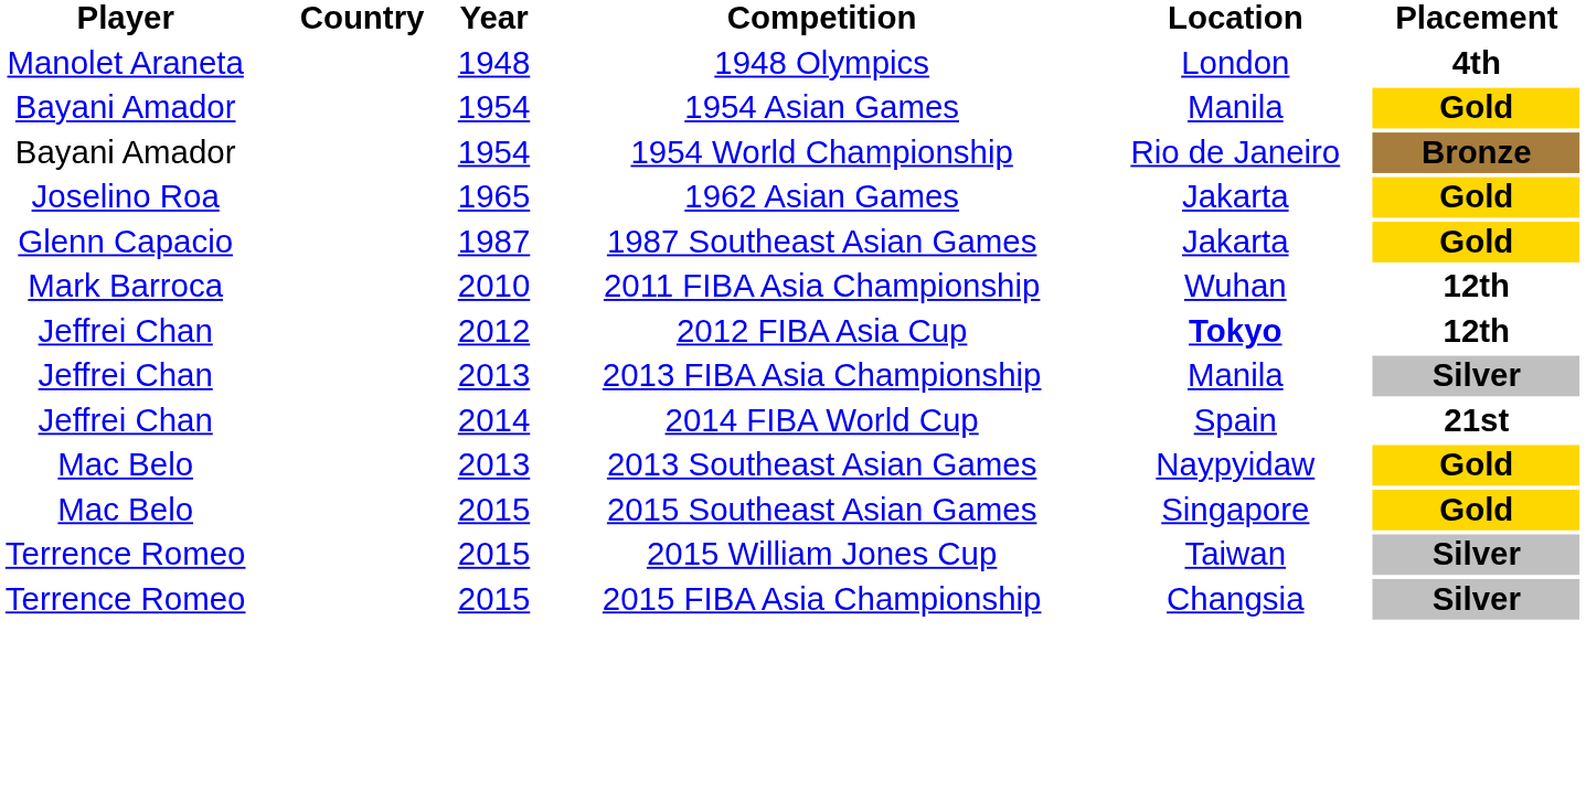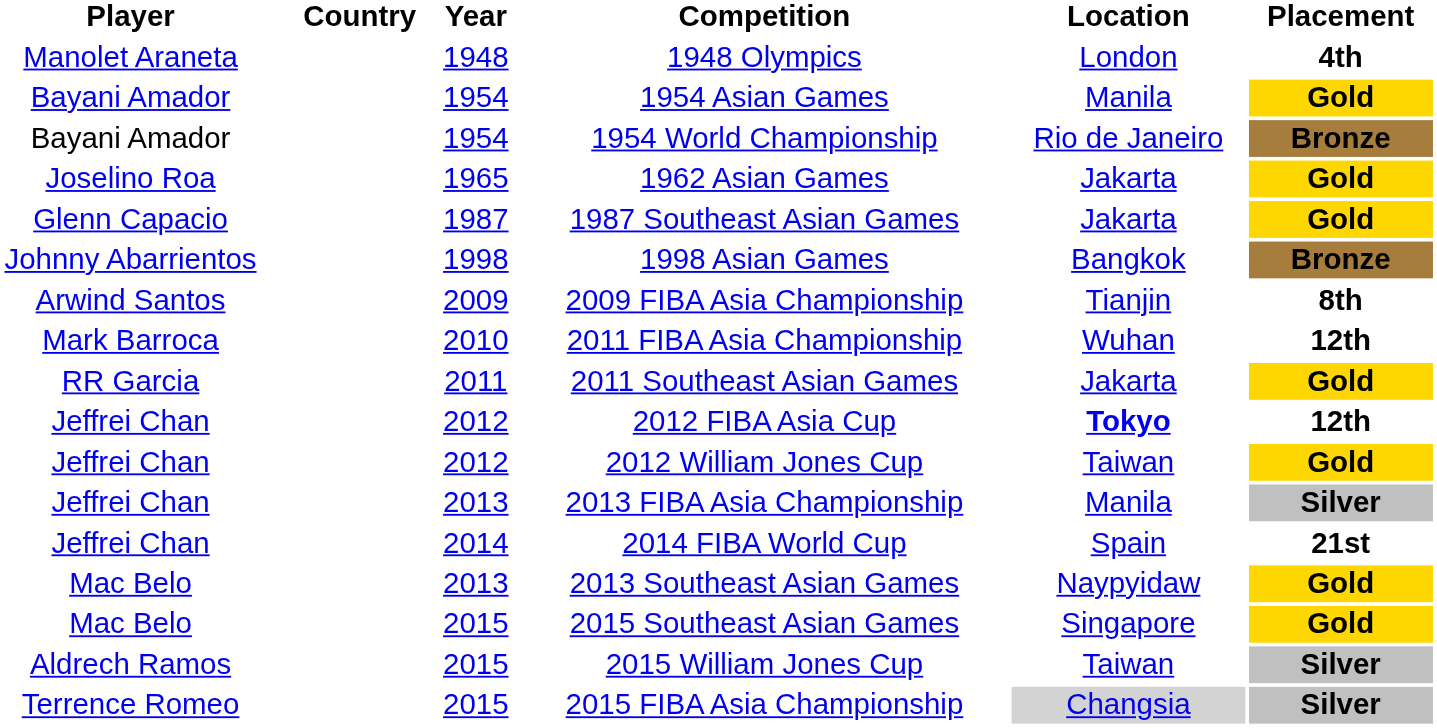 <table class="toccolours" style="text-align:center; width:800px;">
 <tr>
 <th>Player</th>
 <th>Country</th>
 <th>Year</th>
 <th>Competition</th>
 <th>Location</th>
 <th>Placement</th>
 </tr>
 <tr>
 <td><a href='#'>Manolet Araneta</a></td>
 <td></td>
 <td><a href='#'>1948</a></td>
 <td><a href='#'>1948 Olympics</a></td>
 <td><a href='#'>London</a></td>
 <td><strong>4th</strong></td>
 </tr>
 <tr>
 <td><a href='#'>Bayani Amador</a></td>
 <td></td>
 <td><a href='#'>1954</a></td>
 <td><a href='#'>1954 Asian Games</a></td>
 <td><a href='#'>Manila</a></td>
 <td style="background:gold;"><strong>Gold</strong></td>
 <td></td>
 </tr>
 <tr>
 <td>Bayani Amador</td>
 <td></td>
 <td><a href='#'>1954</a></td>
 <td><a href='#'>1954 World Championship</a></td>
 <td><a href='#'>Rio de Janeiro</a></td>
 <td style="background:#a67d3d;"><strong>Bronze</strong></td>
 <td></td>
 </tr>
 <tr>
 <td><a href='#'>Joselino Roa</a></td>
 <td></td>
 <td><a href='#'>1965</a></td>
 <td><a href='#'>1962 Asian Games</a></td>
 <td><a href='#'>Jakarta</a></td>
 <td style="background:gold;"><strong>Gold</strong></td>
 <td></td>
 </tr>
 <tr>
 <td><a href='#'>Glenn Capacio</a></td>
 <td></td>
 <td><a href='#'>1987</a></td>
 <td><a href='#'>1987 Southeast Asian Games</a></td>
 <td><a href='#'>Jakarta</a></td>
 <td style="background:gold;"><strong>Gold</strong></td>
 <td></td>
 </tr>
 <tr>
+<td><a href='#'>Johnny Abarrientos</a></td>
+<td></td>
+<td><a href='#'>1998</a></td>
+<td><a href='#'>1998 Asian Games</a></td>
+<td><a href='#'>Bangkok</a></td>
+<td style="background:#a67d3d;"><strong>Bronze</strong></td>
+<td></td>
+</tr>
+<tr>
+<td><a href='#'>Arwind Santos</a></td>
+<td></td>
+<td><a href='#'>2009</a></td>
+<td><a href='#'>2009 FIBA Asia Championship</a></td>
+<td><a href='#'>Tianjin</a></td>
+<td><strong>8th</strong></td>
+<td></td>
+</tr>
+<tr>
 <td><a href='#'>Mark Barroca</a></td>
 <td></td>
 <td><a href='#'>2010</a></td>
 <td><a href='#'>2011 FIBA Asia Championship</a></td>
 <td><a href='#'>Wuhan</a></td>
 <td><strong>12th</strong></td>
 <td></td>
 </tr>
 <tr>
+<td><a href='#'>RR Garcia</a></td>
+<td></td>
+<td><a href='#'>2011</a></td>
+<td><a href='#'>2011 Southeast Asian Games</a></td>
+<td><a href='#'>Jakarta</a></td>
+<td style="background:gold;"><strong>Gold</strong></td>
+<td></td>
+</tr>
+<tr>
 <td><a href='#'>Jeffrei Chan</a></td>
 <td></td>
 <td><a href='#'>2012</a></td>
 <td><a href='#'>2012 FIBA Asia Cup</a></td>
 <td><strong><a href='#'>Tokyo</a></strong></td>
 <td><strong>12th</strong></td>
+<td></td>
+</tr>
+<tr align=center>
+<td><a href='#'>Jeffrei Chan</a></td>
+<td></td>
+<td><a href='#'>2012</a></td>
+<td><a href='#'>2012 William Jones Cup</a></td>
+<td><a href='#'>Taiwan</a></td>
+<td style="background:gold;"><strong>Gold</strong></td>
 <td></td>
 </tr>
 <tr>
 <td><a href='#'>Jeffrei Chan</a></td>
 <td></td>
 <td><a href='#'>2013</a></td>
 <td><a href='#'>2013 FIBA Asia Championship</a></td>
 <td><a href='#'>Manila</a></td>
 <td style="background:silver;"><strong>Silver</strong></td>
 <td></td>
 </tr>
 <tr>
 <td><a href='#'>Jeffrei Chan</a></td>
 <td></td>
 <td><a href='#'>2014</a></td>
 <td><a href='#'>2014 FIBA World Cup</a></td>
 <td><a href='#'>Spain</a></td>
 <td style="background:white;"><strong>21st</strong></td>
 <td></td>
 </tr>
 <tr>
 <td><a href='#'>Mac Belo</a></td>
 <td></td>
 <td><a href='#'>2013</a></td>
 <td><a href='#'>2013 Southeast Asian Games</a></td>
 <td><a href='#'>Naypyidaw</a></td>
 <td style="background:gold;"><strong>Gold</strong></td>
 <td></td>
 </tr>
 <tr>
 <td><a href='#'>Mac Belo</a></td>
 <td></td>
 <td><a href='#'>2015</a></td>
 <td><a href='#'>2015 Southeast Asian Games</a></td>
 <td><a href='#'>Singapore</a></td>
 <td style="background:gold;"><strong>Gold</strong></td>
 <td></td>
 </tr>
 <tr>
-<td><a href='#'>Terrence Romeo</a></td>
+<td><a href='#'>Aldrech Ramos</a></td>
 <td></td>
 <td><a href='#'>2015</a></td>
 <td><a href='#'>2015 William Jones Cup</a></td>
 <td><a href='#'>Taiwan</a></td>
 <td style="background:silver;"><strong>Silver</strong></td>
 <td></td>
 </tr>
 <tr>
 <td><a href='#'>Terrence Romeo</a></td>
 <td></td>
 <td><a href='#'>2015</a></td>
 <td><a href='#'>2015 FIBA Asia Championship</a></td>
-<td><a href='#'>Changsia</a></td>
+<td style="background: lightgrey;"><a href='#'>Changsia</a></td>
 <td style="background:silver;"><strong>Silver</strong></td>
 <td></td>
 </tr>
 <tr>
 </tr>
 </table>
